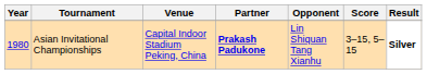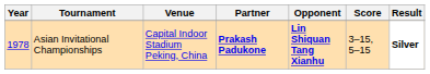 <table class="sortable wikitable" style="font-size:90%;">
 <tr>
 <th>Year</th>
 <th>Tournament</th>
 <th>Venue</th>
 <th>Partner</th>
 <th>Opponent</th>
 <th>Score</th>
 <th>Result</th>
 </tr>
 <tr>
 </tr>
 <tr style="background:#FFE0AF">
-<td align="center"><a href='#'>1980</a></td>
+<td align="center"><a href='#'>1978</a></td>
 <td align="left">Asian Invitational Championships</td>
 <td align="left"><a href='#'>Capital Indoor Stadium</a> <br> <a href='#'>Peking, China</a></td>
 <td align="left"><strong> <a href='#'>Prakash Padukone</a></strong></td>
-<td align="left"> <a href='#'>Lin Shiquan</a> <br> <a href='#'>Tang Xianhu</a></td>
+<td align="left"><strong> <a href='#'>Lin Shiquan</a> <br> <a href='#'>Tang Xianhu</a></strong></td>
 <td align="left">3–15, 5–15</td>
 <td style="text-align:left; background:white"> <strong>Silver</strong></td>
 </tr>
 </table>
